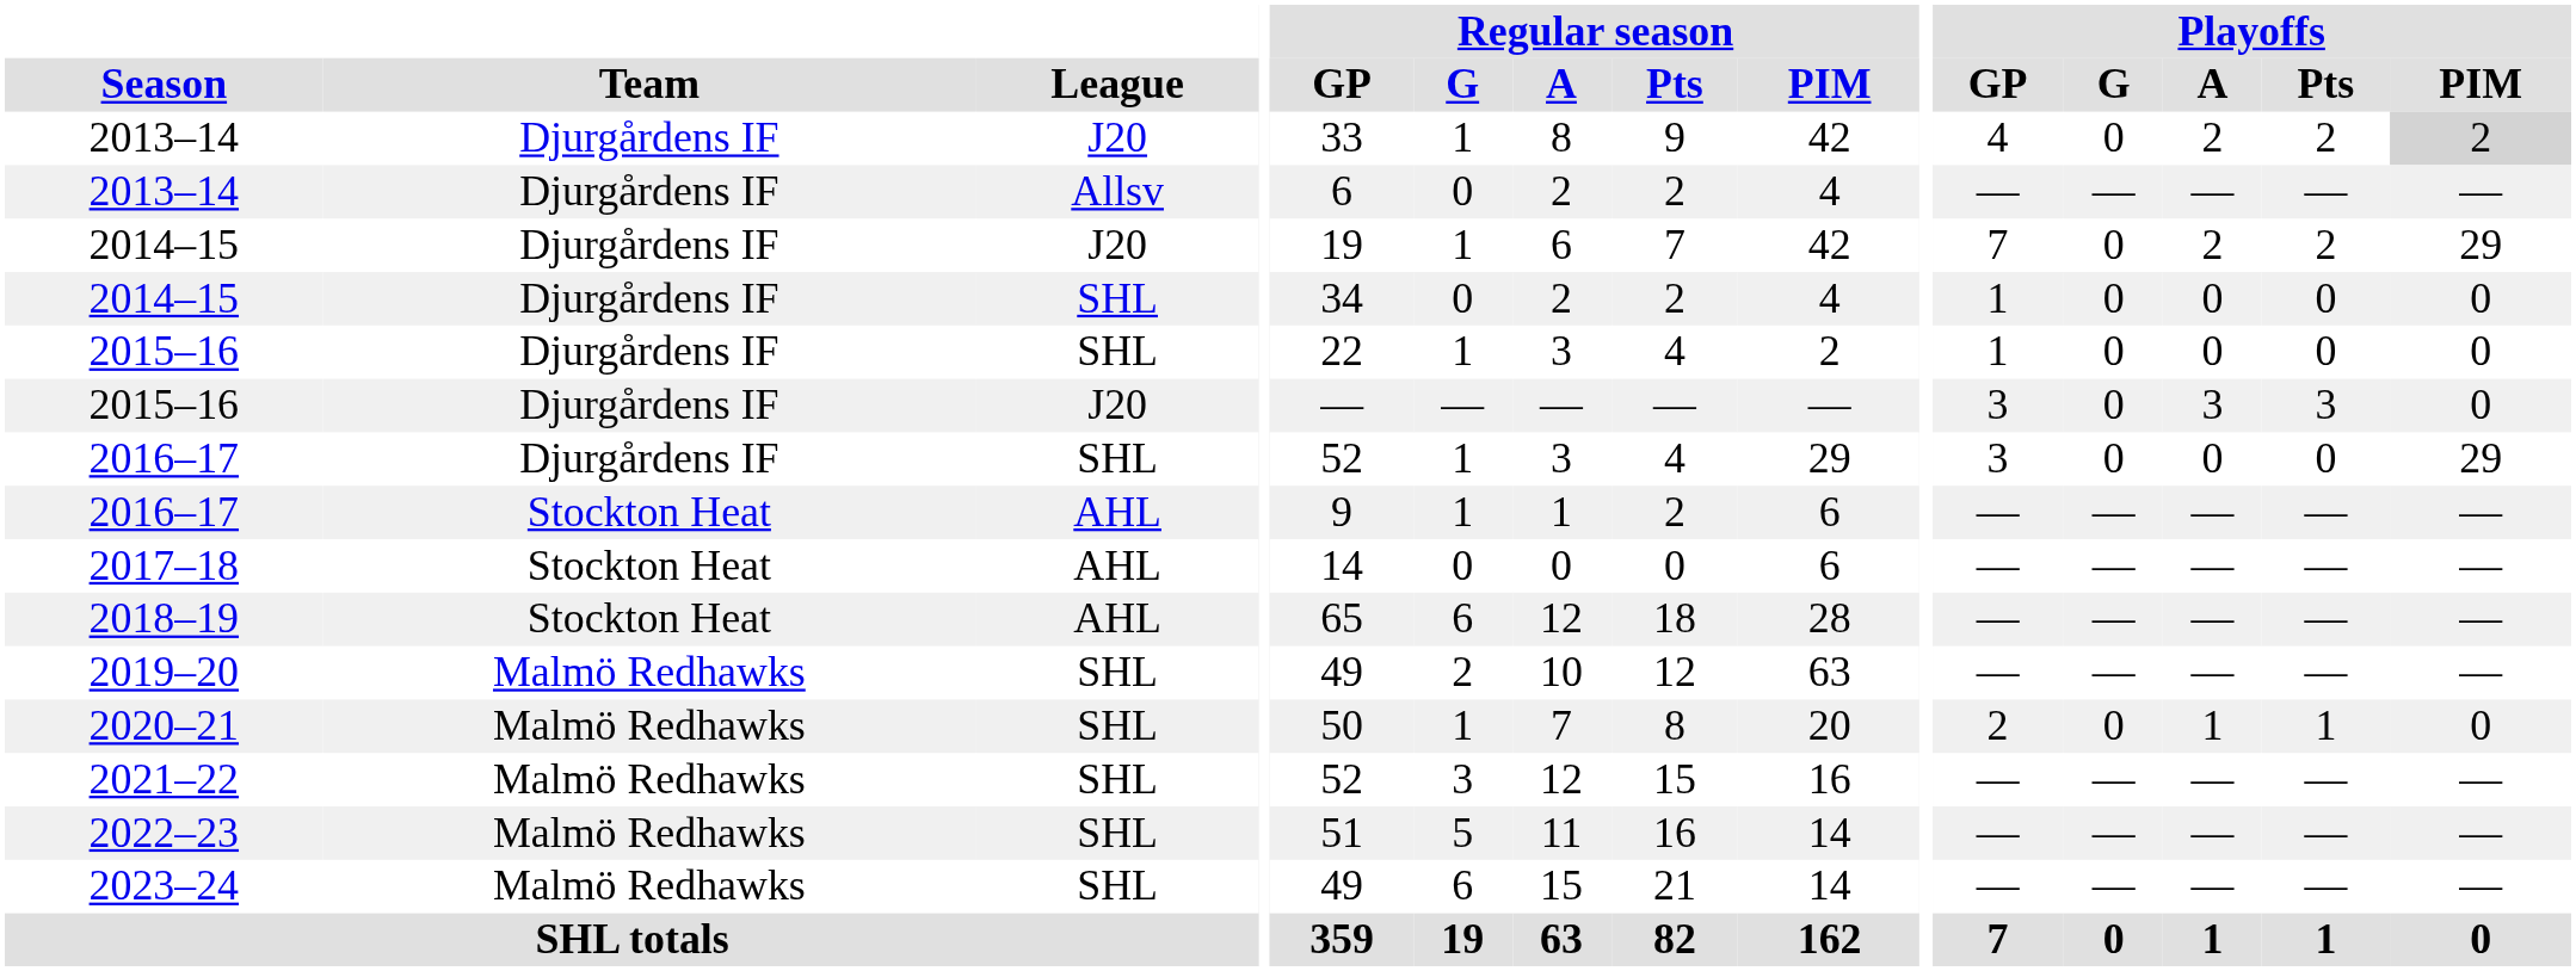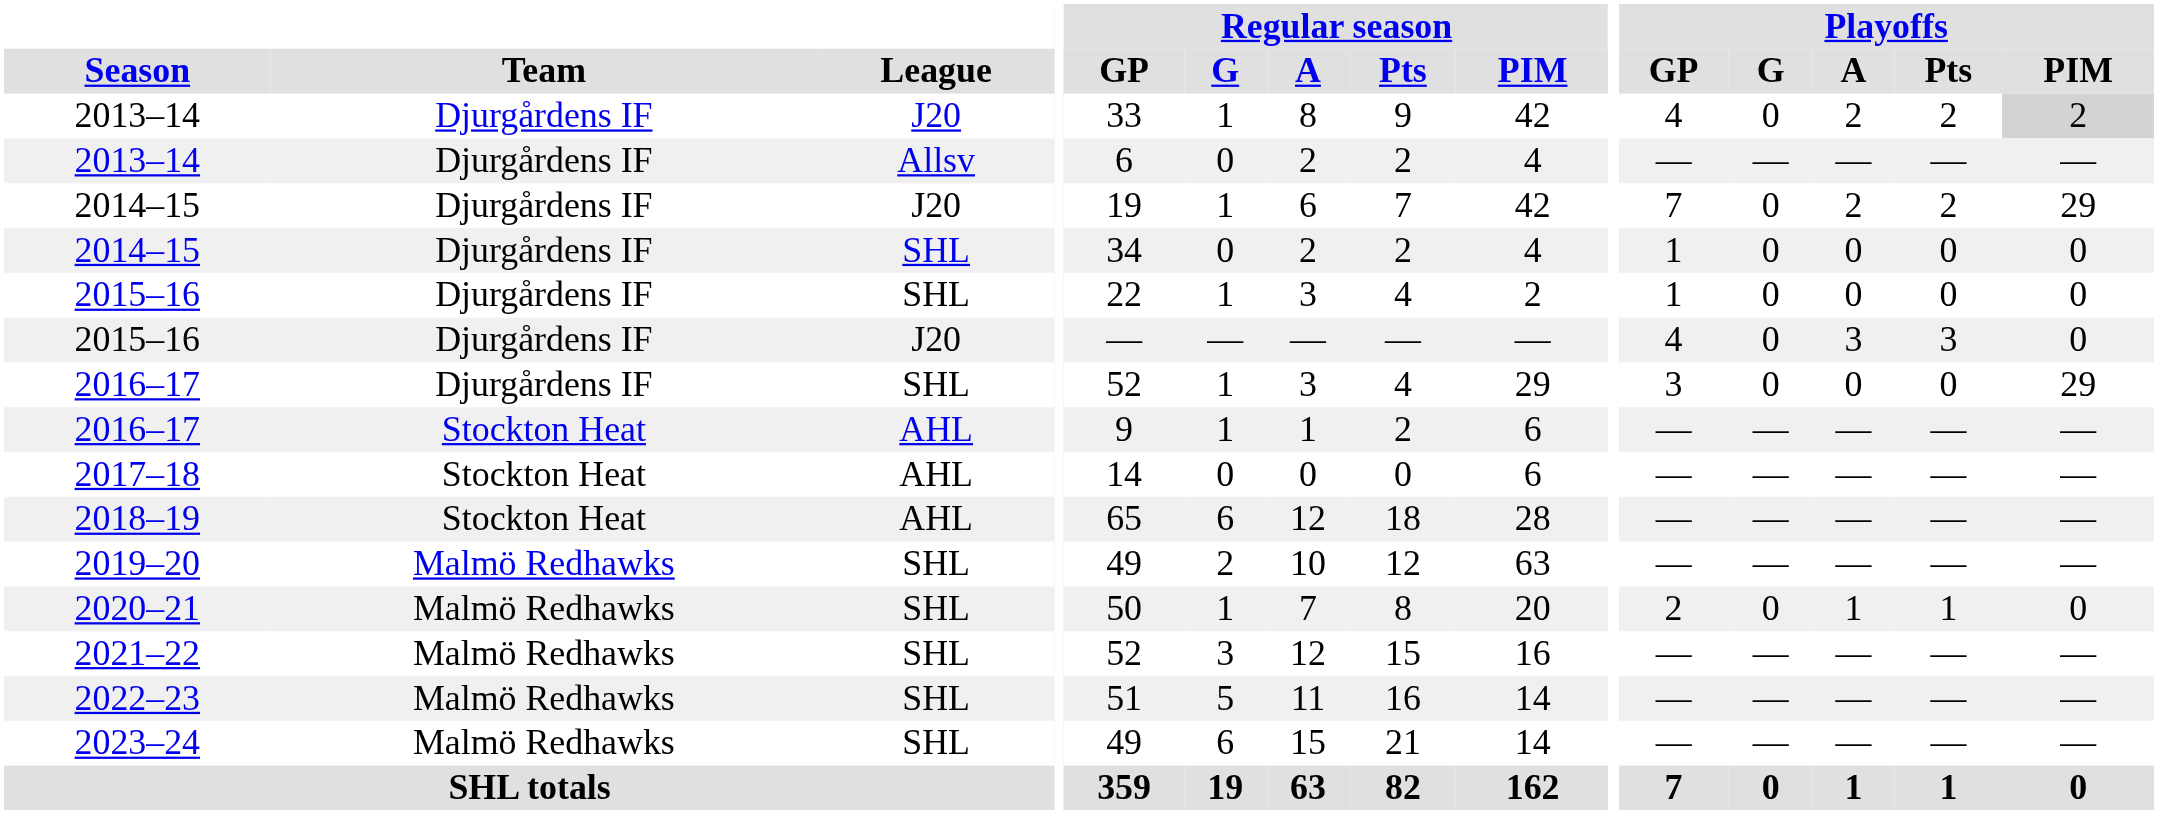 <table border="0" cellpadding="1" cellspacing="0" style="text-align:center; width:60em">
 <tr bgcolor="#e0e0e0">
 <th colspan="3" bgcolor="#ffffff"></th>
 <th rowspan="99" bgcolor="#ffffff"></th>
 <th colspan="5"><a href='#'>Regular season</a></th>
 <th rowspan="99" bgcolor="#ffffff"></th>
 <th colspan="5"><a href='#'>Playoffs</a></th>
 </tr>
 <tr bgcolor="#e0e0e0">
 <th><a href='#'>Season</a></th>
 <th>Team</th>
 <th>League</th>
 <th>GP</th>
 <th><a href='#'>G</a></th>
 <th><a href='#'>A</a></th>
 <th><a href='#'>Pts</a></th>
 <th><a href='#'>PIM</a></th>
 <th>GP</th>
 <th>G</th>
 <th>A</th>
 <th>Pts</th>
 <th>PIM</th>
 </tr>
 <tr>
 <td>2013–14</td>
 <td><a href='#'>Djurgårdens IF</a></td>
 <td><a href='#'>J20</a></td>
 <td>33</td>
 <td>1</td>
 <td>8</td>
 <td>9</td>
 <td>42</td>
 <td>4</td>
 <td>0</td>
 <td>2</td>
 <td>2</td>
 <td style="background: lightgrey;">2</td>
 </tr>
 <tr bgcolor="#f0f0f0">
 <td><a href='#'>2013–14</a></td>
 <td>Djurgårdens IF</td>
 <td><a href='#'>Allsv</a></td>
 <td>6</td>
 <td>0</td>
 <td>2</td>
 <td>2</td>
 <td>4</td>
 <td>—</td>
 <td>—</td>
 <td>—</td>
 <td>—</td>
 <td>—</td>
 </tr>
 <tr>
 <td>2014–15</td>
 <td>Djurgårdens IF</td>
 <td>J20</td>
 <td>19</td>
 <td>1</td>
 <td>6</td>
 <td>7</td>
 <td>42</td>
 <td>7</td>
 <td>0</td>
 <td>2</td>
 <td>2</td>
 <td>29</td>
 </tr>
 <tr bgcolor="#f0f0f0">
 <td><a href='#'>2014–15</a></td>
 <td>Djurgårdens IF</td>
 <td><a href='#'>SHL</a></td>
 <td>34</td>
 <td>0</td>
 <td>2</td>
 <td>2</td>
 <td>4</td>
 <td>1</td>
 <td>0</td>
 <td>0</td>
 <td>0</td>
 <td>0</td>
 </tr>
 <tr>
 <td><a href='#'>2015–16</a></td>
 <td>Djurgårdens IF</td>
 <td>SHL</td>
 <td>22</td>
 <td>1</td>
 <td>3</td>
 <td>4</td>
 <td>2</td>
 <td>1</td>
 <td>0</td>
 <td>0</td>
 <td>0</td>
 <td>0</td>
 </tr>
 <tr bgcolor="#f0f0f0">
 <td>2015–16</td>
 <td>Djurgårdens IF</td>
 <td>J20</td>
 <td>—</td>
 <td>—</td>
 <td>—</td>
 <td>—</td>
 <td>—</td>
-<td>3</td>
+<td>4</td>
 <td>0</td>
 <td>3</td>
 <td>3</td>
 <td>0</td>
 </tr>
 <tr>
 <td><a href='#'>2016–17</a></td>
 <td>Djurgårdens IF</td>
 <td>SHL</td>
 <td>52</td>
 <td>1</td>
 <td>3</td>
 <td>4</td>
 <td>29</td>
 <td>3</td>
 <td>0</td>
 <td>0</td>
 <td>0</td>
 <td>29</td>
 </tr>
 <tr bgcolor="#f0f0f0">
 <td><a href='#'>2016–17</a></td>
 <td><a href='#'>Stockton Heat</a></td>
 <td><a href='#'>AHL</a></td>
 <td>9</td>
 <td>1</td>
 <td>1</td>
 <td>2</td>
 <td>6</td>
 <td>—</td>
 <td>—</td>
 <td>—</td>
 <td>—</td>
 <td>—</td>
 </tr>
 <tr>
 <td><a href='#'>2017–18</a></td>
 <td>Stockton Heat</td>
 <td>AHL</td>
 <td>14</td>
 <td>0</td>
 <td>0</td>
 <td>0</td>
 <td>6</td>
 <td>—</td>
 <td>—</td>
 <td>—</td>
 <td>—</td>
 <td>—</td>
 </tr>
 <tr bgcolor="#f0f0f0">
 <td><a href='#'>2018–19</a></td>
 <td>Stockton Heat</td>
 <td>AHL</td>
 <td>65</td>
 <td>6</td>
 <td>12</td>
 <td>18</td>
 <td>28</td>
 <td>—</td>
 <td>—</td>
 <td>—</td>
 <td>—</td>
 <td>—</td>
 </tr>
 <tr>
 <td><a href='#'>2019–20</a></td>
 <td><a href='#'>Malmö Redhawks</a></td>
 <td>SHL</td>
 <td>49</td>
 <td>2</td>
 <td>10</td>
 <td>12</td>
 <td>63</td>
 <td>—</td>
 <td>—</td>
 <td>—</td>
 <td>—</td>
 <td>—</td>
 </tr>
 <tr bgcolor="#f0f0f0">
 <td><a href='#'>2020–21</a></td>
 <td>Malmö Redhawks</td>
 <td>SHL</td>
 <td>50</td>
 <td>1</td>
 <td>7</td>
 <td>8</td>
 <td>20</td>
 <td>2</td>
 <td>0</td>
 <td>1</td>
 <td>1</td>
 <td>0</td>
 </tr>
 <tr>
 <td><a href='#'>2021–22</a></td>
 <td>Malmö Redhawks</td>
 <td>SHL</td>
 <td>52</td>
 <td>3</td>
 <td>12</td>
 <td>15</td>
 <td>16</td>
 <td>—</td>
 <td>—</td>
 <td>—</td>
 <td>—</td>
 <td>—</td>
 </tr>
 <tr bgcolor="#f0f0f0">
 <td><a href='#'>2022–23</a></td>
 <td>Malmö Redhawks</td>
 <td>SHL</td>
 <td>51</td>
 <td>5</td>
 <td>11</td>
 <td>16</td>
 <td>14</td>
 <td>—</td>
 <td>—</td>
 <td>—</td>
 <td>—</td>
 <td>—</td>
 </tr>
 <tr>
 <td><a href='#'>2023–24</a></td>
 <td>Malmö Redhawks</td>
 <td>SHL</td>
 <td>49</td>
 <td>6</td>
 <td>15</td>
 <td>21</td>
 <td>14</td>
 <td>—</td>
 <td>—</td>
 <td>—</td>
 <td>—</td>
 <td>—</td>
 </tr>
 <tr bgcolor="#e0e0e0">
 <th colspan="3">SHL totals</th>
 <th>359</th>
 <th>19</th>
 <th>63</th>
 <th>82</th>
 <th>162</th>
 <th>7</th>
 <th>0</th>
 <th>1</th>
 <th>1</th>
 <th>0</th>
 </tr>
 </table>
